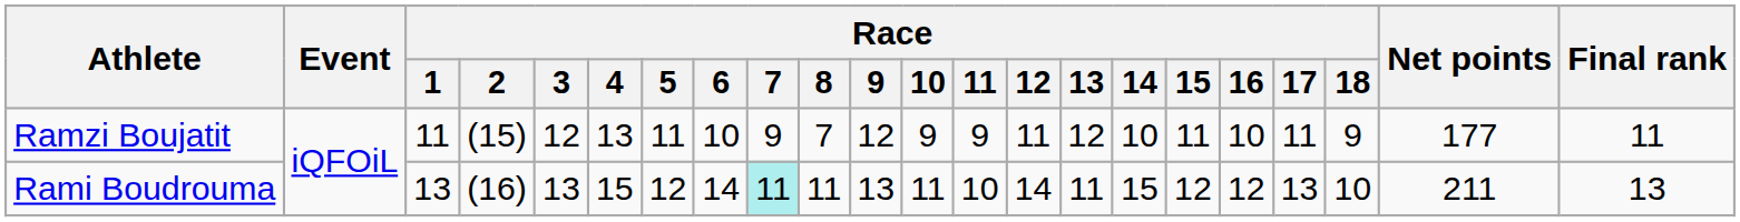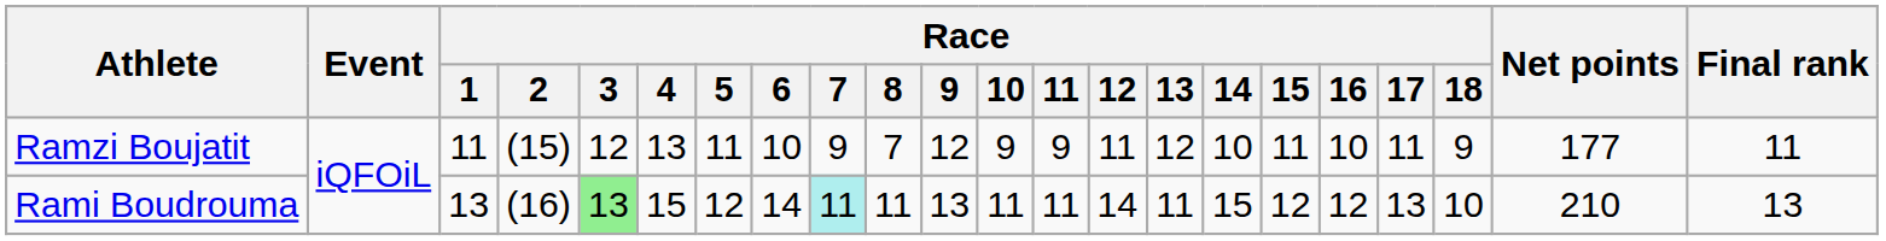 <table class="wikitable" style="font-size:90%">
 <tr>
 <th rowspan="2">Athlete</th>
 <th rowspan="2">Event</th>
 <th colspan=18>Race</th>
 <th rowspan=2>Net points</th>
 <th rowspan=2>Final rank</th>
 </tr>
 <tr style="font-size:95%">
 <th>1</th>
 <th>2</th>
 <th>3</th>
 <th>4</th>
 <th>5</th>
 <th>6</th>
 <th>7</th>
 <th>8</th>
 <th>9</th>
 <th>10</th>
 <th>11</th>
 <th>12</th>
 <th>13</th>
 <th>14</th>
 <th>15</th>
 <th>16</th>
 <th>17</th>
 <th>18</th>
 </tr>
 <tr align=center>
 <td align=left><a href='#'>Ramzi Boujatit</a></td>
 <td align=left rowspan=2><a href='#'>iQFOiL</a></td>
 <td>11</td>
 <td>(15)</td>
 <td>12</td>
 <td>13</td>
 <td>11</td>
 <td>10</td>
 <td>9</td>
 <td>7</td>
 <td>12</td>
 <td>9</td>
 <td>9</td>
 <td>11</td>
 <td>12</td>
 <td>10</td>
 <td>11</td>
 <td>10</td>
 <td>11</td>
 <td>9</td>
 <td>177</td>
 <td>11</td>
 </tr>
 <tr align=center>
 <td align=left><a href='#'>Rami Boudrouma</a></td>
 <td>13</td>
 <td>(16)</td>
-<td>13</td>
+<td style="background: lightgreen;">13</td>
 <td>15</td>
 <td>12</td>
 <td>14</td>
 <td style="background: paleturquoise;">11</td>
 <td>11</td>
 <td>13</td>
 <td>11</td>
-<td>10</td>
+<td>11</td>
 <td>14</td>
 <td>11</td>
 <td>15</td>
 <td>12</td>
 <td>12</td>
 <td>13</td>
 <td>10</td>
-<td>211</td>
+<td>210</td>
 <td>13</td>
 </tr>
 </table>
